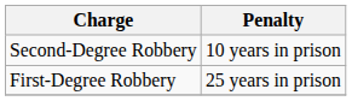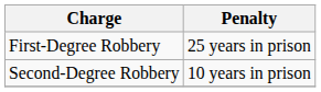 <table class="wikitable">
 <tr>
 <th>Charge</th>
 <th>Penalty</th>
 </tr>
 <tr>
+<td>First-Degree Robbery</td>
+<td>25 years in prison</td>
+</tr>
+<tr>
 <td>Second-Degree Robbery</td>
 <td>10 years in prison</td>
 </tr>
 <tr>
-<td>First-Degree Robbery</td>
-<td>25 years in prison</td>
-</tr>
-<tr>
 </tr>
 </table>
